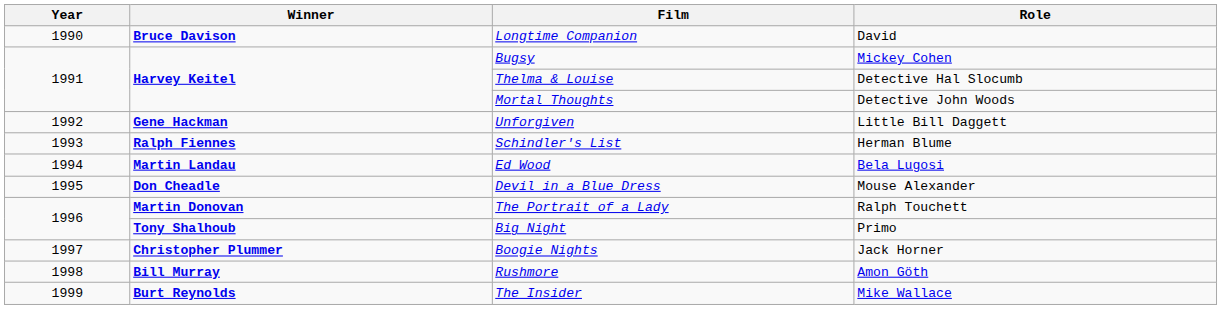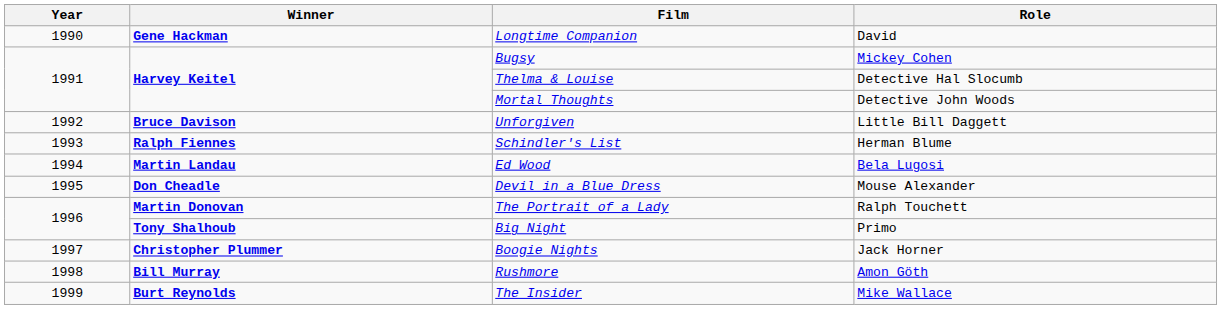 <table class="wikitable" width="95%" cellpadding="5">
 <tr>
 <th width="100"><strong>Year</strong></th>
 <th width="300"><strong>Winner</strong></th>
 <th width="300"><strong>Film</strong></th>
 <th width="300"><strong>Role</strong></th>
 </tr>
 <tr>
 <td style="text-align:center;">1990</td>
-<td><strong><a href='#'>Bruce Davison</a></strong></td>
+<td><strong><a href='#'>Gene Hackman</a></strong></td>
 <td><em><a href='#'>Longtime Companion</a></em></td>
 <td>David</td>
 </tr>
 <tr>
 <td rowspan="3" style="text-align:center;">1991</td>
 <td rowspan="3"><strong><a href='#'>Harvey Keitel</a></strong></td>
 <td><em><a href='#'>Bugsy</a></em></td>
 <td><a href='#'>Mickey Cohen</a></td>
 </tr>
 <tr>
 <td><em><a href='#'>Thelma & Louise</a></em></td>
 <td>Detective Hal Slocumb</td>
 </tr>
 <tr>
 <td><em><a href='#'>Mortal Thoughts</a></em></td>
 <td>Detective John Woods</td>
 </tr>
 <tr>
 <td style="text-align:center;">1992</td>
-<td><strong><a href='#'>Gene Hackman</a></strong></td>
+<td><strong><a href='#'>Bruce Davison</a></strong></td>
 <td><em><a href='#'>Unforgiven</a></em></td>
 <td>Little Bill Daggett</td>
 </tr>
 <tr>
 <td style="text-align:center;">1993</td>
 <td><strong><a href='#'>Ralph Fiennes</a></strong></td>
 <td><em><a href='#'>Schindler's List</a></em></td>
 <td>Herman Blume</td>
 </tr>
 <tr>
 <td style="text-align:center;">1994</td>
 <td><strong><a href='#'>Martin Landau</a></strong></td>
 <td><em><a href='#'>Ed Wood</a></em></td>
 <td><a href='#'>Bela Lugosi</a></td>
 </tr>
 <tr>
 <td style="text-align:center;">1995</td>
 <td><strong><a href='#'>Don Cheadle</a></strong></td>
 <td><em><a href='#'>Devil in a Blue Dress</a></em></td>
 <td>Mouse Alexander</td>
 </tr>
 <tr>
 <td rowspan="2" style="text-align:center;">1996</td>
 <td><strong><a href='#'>Martin Donovan</a></strong></td>
 <td><em><a href='#'>The Portrait of a Lady</a></em></td>
 <td>Ralph Touchett</td>
 </tr>
 <tr>
 <td><strong><a href='#'>Tony Shalhoub</a></strong></td>
 <td><em><a href='#'>Big Night</a></em></td>
 <td>Primo</td>
 </tr>
 <tr>
 <td style="text-align:center;">1997</td>
 <td><strong><a href='#'>Christopher Plummer</a></strong></td>
 <td><em><a href='#'>Boogie Nights</a></em></td>
 <td>Jack Horner</td>
 </tr>
 <tr>
 <td style="text-align:center;">1998</td>
 <td><strong><a href='#'>Bill Murray</a></strong></td>
 <td><em><a href='#'>Rushmore</a></em></td>
 <td><a href='#'>Amon Göth</a></td>
 </tr>
 <tr>
 <td style="text-align:center;">1999</td>
 <td><strong><a href='#'>Burt Reynolds</a></strong></td>
 <td><em><a href='#'>The Insider</a></em></td>
 <td><a href='#'>Mike Wallace</a></td>
 </tr>
 </table>
